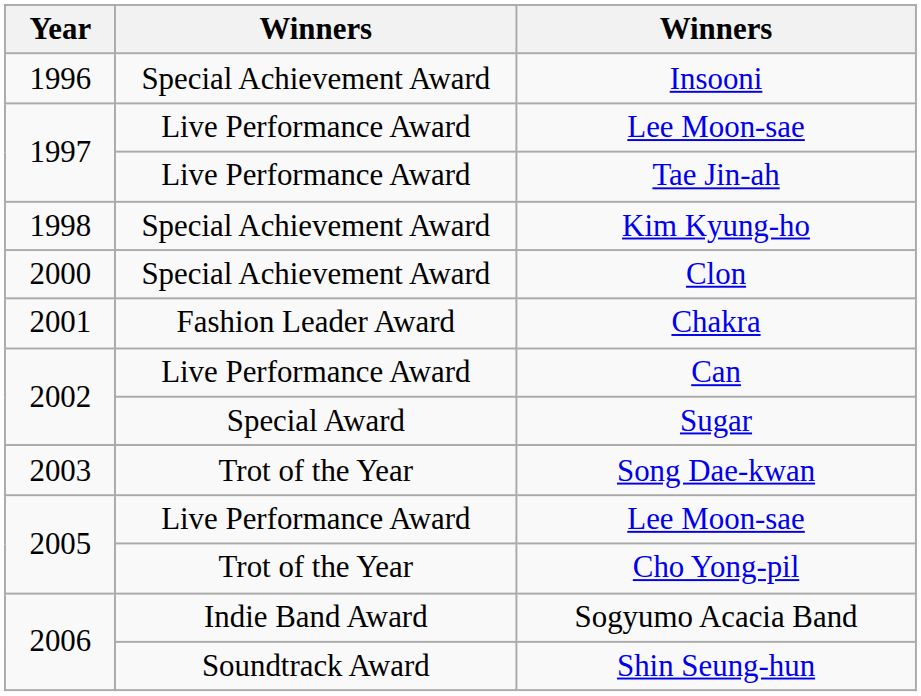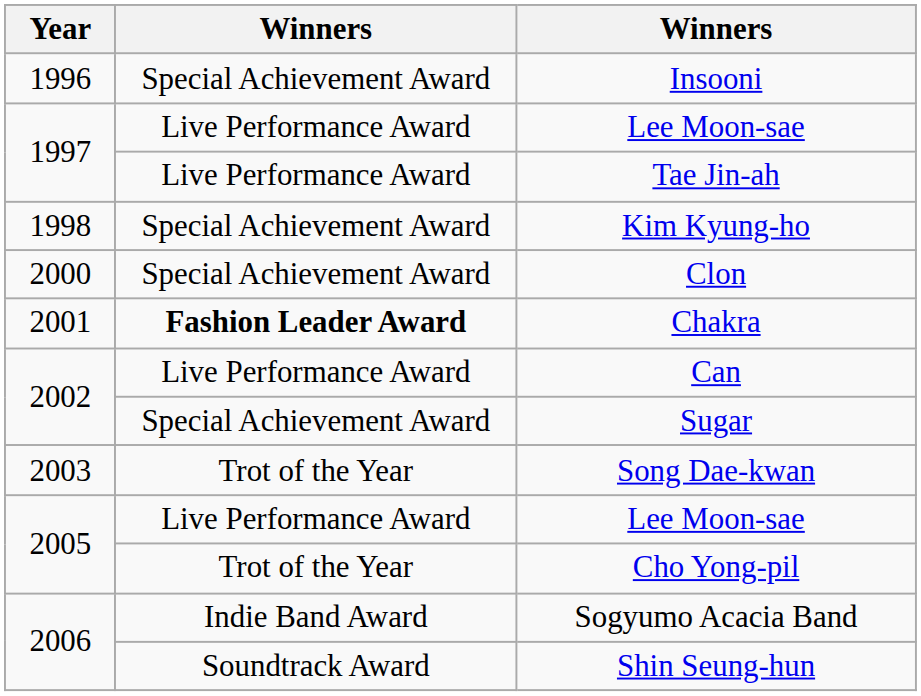 <table class="wikitable" style="text-align:center;">
 <tr>
 <th width="50">Year</th>
 <th width="200">Winners</th>
 <th width="200">Winners</th>
 </tr>
 <tr>
 <td>1996</td>
 <td>Special Achievement Award</td>
 <td><a href='#'>Insooni</a></td>
 </tr>
 <tr>
 <td rowspan="2">1997</td>
 <td>Live Performance Award</td>
 <td><a href='#'>Lee Moon-sae</a></td>
 </tr>
 <tr>
 <td>Live Performance Award</td>
 <td><a href='#'>Tae Jin-ah</a></td>
 </tr>
 <tr>
 <td>1998</td>
 <td>Special Achievement Award</td>
 <td><a href='#'>Kim Kyung-ho</a></td>
 </tr>
 <tr>
 <td>2000</td>
 <td>Special Achievement Award</td>
 <td><a href='#'>Clon</a></td>
 </tr>
 <tr>
 <td>2001</td>
-<td>Fashion Leader Award</td>
+<td><strong>Fashion Leader Award</strong></td>
 <td><a href='#'>Chakra</a></td>
 </tr>
 <tr>
 <td rowspan="2">2002</td>
 <td>Live Performance Award</td>
 <td><a href='#'>Can</a></td>
 </tr>
 <tr>
-<td>Special Award</td>
+<td>Special Achievement Award</td>
 <td><a href='#'>Sugar</a></td>
 </tr>
 <tr>
 <td>2003</td>
 <td>Trot of the Year</td>
 <td><a href='#'>Song Dae-kwan</a></td>
 </tr>
 <tr>
 <td rowspan="2">2005</td>
 <td>Live Performance Award</td>
 <td><a href='#'>Lee Moon-sae</a></td>
 </tr>
 <tr>
 <td>Trot of the Year</td>
 <td><a href='#'>Cho Yong-pil</a></td>
 </tr>
 <tr>
 <td rowspan="2">2006</td>
 <td>Indie Band Award</td>
 <td>Sogyumo Acacia Band</td>
 </tr>
 <tr>
 <td>Soundtrack Award</td>
 <td><a href='#'>Shin Seung-hun</a></td>
 </tr>
 </table>
